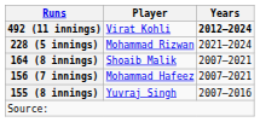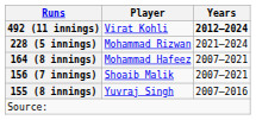 <table class="wikitable">
 <tr>
 <th align="center"><strong><a href='#'>Runs</a></strong></th>
 <th align="center"><strong>Player</strong></th>
 <th align="center"><strong>Years</strong></th>
 </tr>
 <tr>
 <th>492 (11 innings)</th>
 <td> <a href='#'>Virat Kohli</a></td>
 <td><strong>2012–2024</strong></td>
 </tr>
 <tr>
 <th>228 (5 innings)</th>
 <td> <a href='#'>Mohammad Rizwan</a></td>
 <td>2021–2024</td>
 </tr>
 <tr>
 <th>164 (8 innings)</th>
-<td> <a href='#'>Shoaib Malik</a></td>
+<td> <a href='#'>Mohammad Hafeez</a></td>
 <td>2007–2021</td>
 </tr>
 <tr>
 <th>156 (7 innings)</th>
-<td> <a href='#'>Mohammad Hafeez</a></td>
+<td> <a href='#'>Shoaib Malik</a></td>
 <td>2007–2021</td>
 </tr>
 <tr>
 <th>155 (8 innings)</th>
 <td> <a href='#'>Yuvraj Singh</a></td>
 <td>2007–2016</td>
 </tr>
 <tr>
 <td colspan="4">Source:</td>
 </tr>
 </table>
